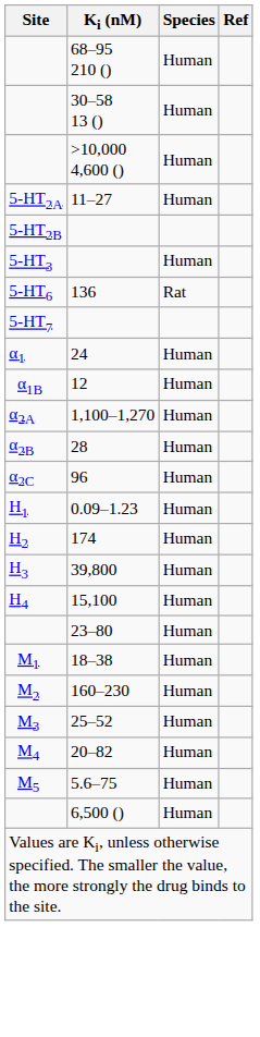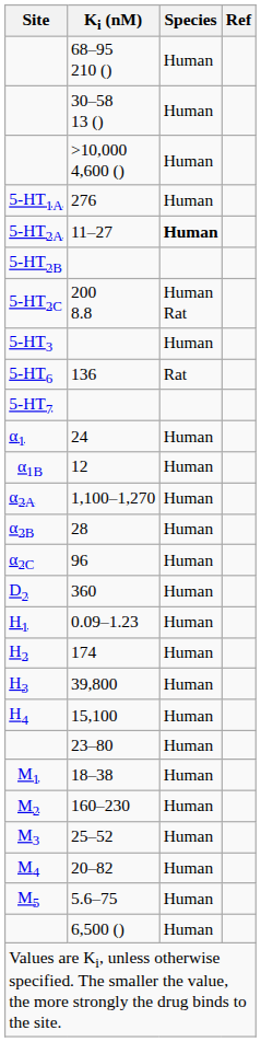 <table class="wikitable floatright" style="font-size:small;">
 <tr>
 <th>Site</th>
 <th>K<sub>i</sub> (nM)</th>
 <th>Species</th>
 <th>Ref</th>
 </tr>
 <tr>
 <td></td>
 <td>68–95<br>210 ()</td>
 <td>Human</td>
 <td><br></td>
 </tr>
 <tr>
 <td></td>
 <td>30–58<br>13 ()</td>
 <td>Human</td>
 <td><br></td>
 </tr>
 <tr>
 <td></td>
 <td>>10,000<br>4,600 ()</td>
 <td>Human</td>
 <td><br></td>
 </tr>
 <tr>
+<td><a href='#'>5-HT<sub>1A</sub></a></td>
+<td>276</td>
+<td>Human</td>
+<td></td>
+</tr>
+<tr>
 <td><a href='#'>5-HT<sub>2A</sub></a></td>
 <td>11–27</td>
-<td>Human</td>
+<td><strong>Human</strong></td>
 <td></td>
 </tr>
 <tr>
 <td><a href='#'>5-HT<sub>2B</sub></a></td>
 <td></td>
 <td></td>
 <td></td>
+</tr>
+<tr>
+<td><a href='#'>5-HT<sub>2C</sub></a></td>
+<td>200<br>8.8</td>
+<td>Human<br>Rat</td>
+<td><br></td>
 </tr>
 <tr>
 <td><a href='#'>5-HT<sub>3</sub></a></td>
 <td></td>
 <td>Human</td>
 <td></td>
 </tr>
 <tr>
 <td><a href='#'>5-HT<sub>6</sub></a></td>
 <td>136</td>
 <td>Rat</td>
 <td></td>
 </tr>
 <tr>
 <td><a href='#'>5-HT<sub>7</sub></a></td>
 <td></td>
 <td></td>
 <td></td>
 </tr>
 <tr>
 <td><a href='#'>α<sub>1</sub></a></td>
 <td>24</td>
 <td>Human</td>
 <td></td>
 </tr>
 <tr>
 <td>  <a href='#'>α<sub>1B</sub></a></td>
 <td>12</td>
 <td>Human</td>
 <td></td>
 </tr>
 <tr>
 <td><a href='#'>α<sub>2A</sub></a></td>
 <td>1,100–1,270</td>
 <td>Human</td>
 <td></td>
 </tr>
 <tr>
 <td><a href='#'>α<sub>2B</sub></a></td>
 <td>28</td>
 <td>Human</td>
 <td></td>
 </tr>
 <tr>
 <td><a href='#'>α<sub>2C</sub></a></td>
 <td>96</td>
+<td>Human</td>
+<td></td>
+</tr>
+<tr>
+<td><a href='#'>D<sub>2</sub></a></td>
+<td>360</td>
 <td>Human</td>
 <td></td>
 </tr>
 <tr>
 <td><a href='#'>H<sub>1</sub></a></td>
 <td>0.09–1.23</td>
 <td>Human</td>
 <td></td>
 </tr>
 <tr>
 <td><a href='#'>H<sub>2</sub></a></td>
 <td>174</td>
 <td>Human</td>
 <td></td>
 </tr>
 <tr>
 <td><a href='#'>H<sub>3</sub></a></td>
 <td>39,800</td>
 <td>Human</td>
 <td></td>
 </tr>
 <tr>
 <td><a href='#'>H<sub>4</sub></a></td>
 <td>15,100</td>
 <td>Human</td>
 <td></td>
 </tr>
 <tr>
 <td></td>
 <td>23–80</td>
 <td>Human</td>
 <td></td>
 </tr>
 <tr>
 <td>  <a href='#'>M<sub>1</sub></a></td>
 <td>18–38</td>
 <td>Human</td>
 <td></td>
 </tr>
 <tr>
 <td>  <a href='#'>M<sub>2</sub></a></td>
 <td>160–230</td>
 <td>Human</td>
 <td></td>
 </tr>
 <tr>
 <td>  <a href='#'>M<sub>3</sub></a></td>
 <td>25–52</td>
 <td>Human</td>
 <td></td>
 </tr>
 <tr>
 <td>  <a href='#'>M<sub>4</sub></a></td>
 <td>20–82</td>
 <td>Human</td>
 <td></td>
 </tr>
 <tr>
 <td>  <a href='#'>M<sub>5</sub></a></td>
 <td>5.6–75</td>
 <td>Human</td>
 <td></td>
 </tr>
 <tr>
 <td></td>
 <td>6,500 ()</td>
 <td>Human</td>
 <td></td>
 </tr>
 <tr class="sortbottom">
 <td colspan="4" style="width: 1px;">Values are K<sub>i</sub>, unless otherwise specified. The smaller the value, the more strongly the drug binds to the site.</td>
 </tr>
 </table>
